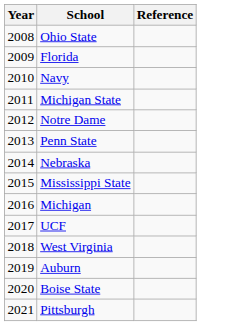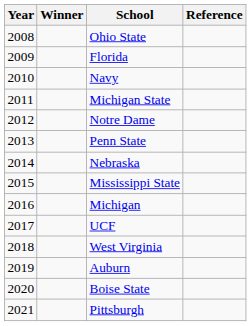 <table class="wikitable sortable">
 <tr>
 <th>Year</th>
+<th>Winner</th>
 <th>School</th>
 <th>Reference</th>
 </tr>
 <tr>
 <td>2008</td>
+<td></td>
 <td><a href='#'>Ohio State</a></td>
 <td></td>
 </tr>
 <tr>
 <td>2009</td>
+<td></td>
 <td><a href='#'>Florida</a></td>
 <td></td>
 </tr>
 <tr>
 <td>2010</td>
+<td></td>
 <td><a href='#'>Navy</a></td>
 <td></td>
 </tr>
 <tr>
 <td>2011</td>
+<td></td>
 <td><a href='#'>Michigan State</a></td>
 <td></td>
 </tr>
 <tr>
 <td>2012</td>
+<td></td>
 <td><a href='#'>Notre Dame</a></td>
 <td></td>
 </tr>
 <tr>
 <td>2013</td>
+<td></td>
 <td><a href='#'>Penn State</a></td>
 <td></td>
 </tr>
 <tr>
 <td>2014</td>
+<td></td>
 <td><a href='#'>Nebraska</a></td>
 <td></td>
 </tr>
 <tr>
 <td>2015</td>
+<td></td>
 <td><a href='#'>Mississippi State</a></td>
 <td></td>
 </tr>
 <tr>
 <td>2016</td>
+<td></td>
 <td><a href='#'>Michigan</a></td>
 <td></td>
 </tr>
 <tr>
 <td>2017</td>
+<td></td>
 <td><a href='#'>UCF</a></td>
 <td></td>
 </tr>
 <tr>
 <td>2018</td>
+<td></td>
 <td><a href='#'>West Virginia</a></td>
 <td></td>
 </tr>
 <tr>
 <td>2019</td>
+<td></td>
 <td><a href='#'>Auburn</a></td>
 <td></td>
 </tr>
 <tr>
 <td>2020</td>
+<td></td>
 <td><a href='#'>Boise State</a></td>
 <td></td>
 </tr>
 <tr>
 <td>2021</td>
+<td></td>
 <td><a href='#'>Pittsburgh</a></td>
 <td></td>
 </tr>
 </table>
